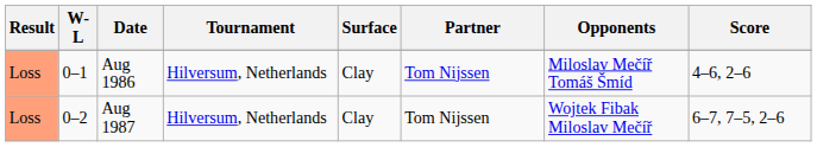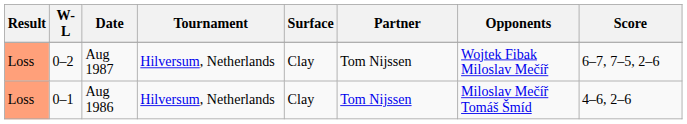 <table class="sortable wikitable">
 <tr>
 <th style="width:40px">Result</th>
 <th style="width:30px"  class="unsortable">W-L</th>
 <th style="width:55px">Date</th>
 <th style="width:160px">Tournament</th>
 <th style="width:50px">Surface</th>
 <th style="width:130px">Partner</th>
 <th style="width:130px">Opponents</th>
 <th style="width:110px" class="unsortable">Score</th>
 </tr>
 <tr>
 </tr>
 <tr>
 <td style="background:#ffa07a;">Loss</td>
+<td>0–2</td>
+<td>Aug 1987</td>
+<td><a href='#'>Hilversum</a>, Netherlands</td>
+<td>Clay</td>
+<td> Tom Nijssen</td>
+<td> <a href='#'>Wojtek Fibak</a> <br>  <a href='#'>Miloslav Mečíř</a></td>
+<td>6–7, 7–5, 2–6</td>
+</tr>
+<tr>
+<td style="background:#ffa07a;">Loss</td>
 <td>0–1</td>
 <td>Aug 1986</td>
 <td><a href='#'>Hilversum</a>, Netherlands</td>
 <td>Clay</td>
 <td> <a href='#'>Tom Nijssen</a></td>
 <td> <a href='#'>Miloslav Mečíř</a> <br>  <a href='#'>Tomáš Šmíd</a></td>
 <td>4–6, 2–6</td>
 </tr>
-<tr>
-<td style="background:#ffa07a;">Loss</td>
-<td>0–2</td>
-<td>Aug 1987</td>
-<td><a href='#'>Hilversum</a>, Netherlands</td>
-<td>Clay</td>
-<td> Tom Nijssen</td>
-<td> <a href='#'>Wojtek Fibak</a> <br>  <a href='#'>Miloslav Mečíř</a></td>
-<td>6–7, 7–5, 2–6</td>
-</tr>
 </table>
